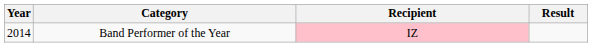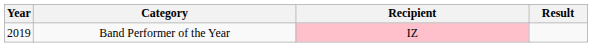 <table class="wikitable" style="text-align:center">
 <tr>
 <th width="5%">Year</th>
 <th width="45%">Category</th>
 <th width="40%">Recipient</th>
 <th width="10%">Result</th>
 </tr>
 <tr>
-<td>2014</td>
+<td>2019</td>
 <td>Band Performer of the Year</td>
 <td style="background: pink;">IZ</td>
 <td></td>
 </tr>
 </table>
